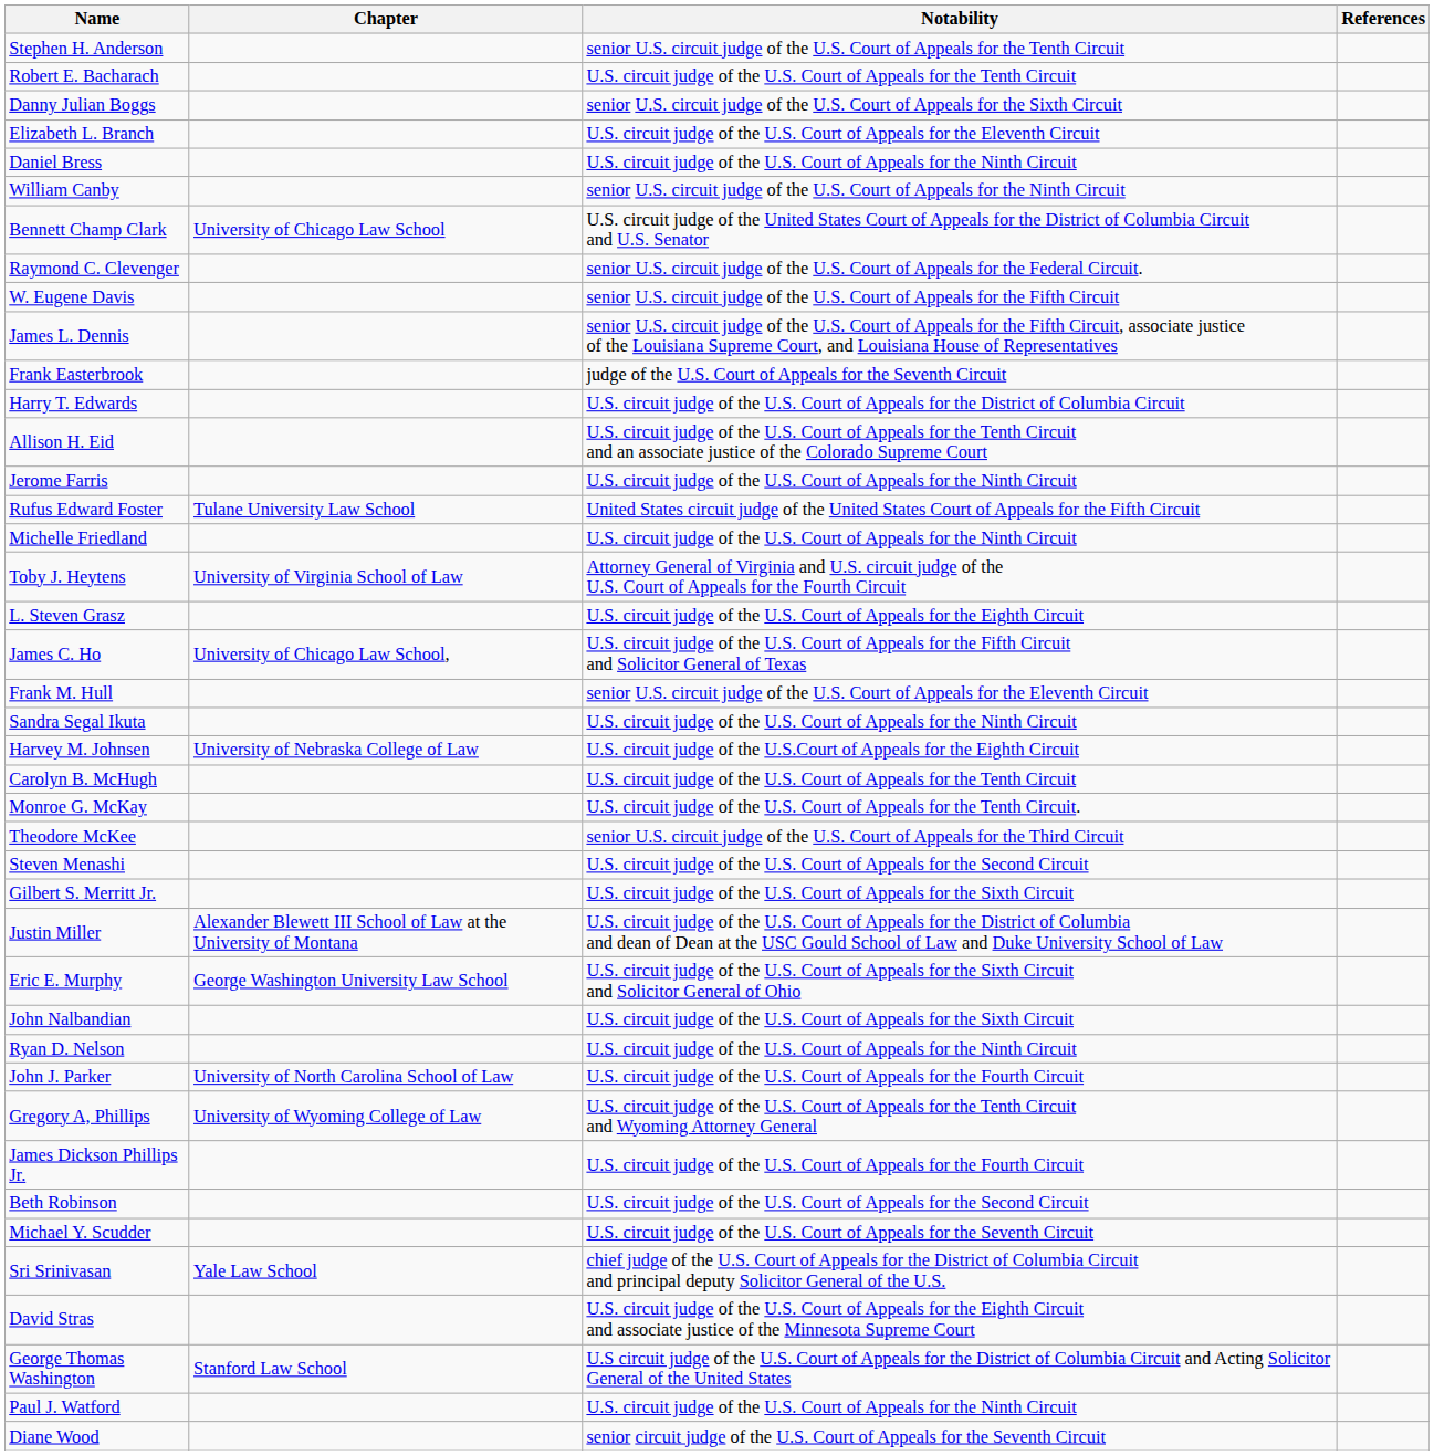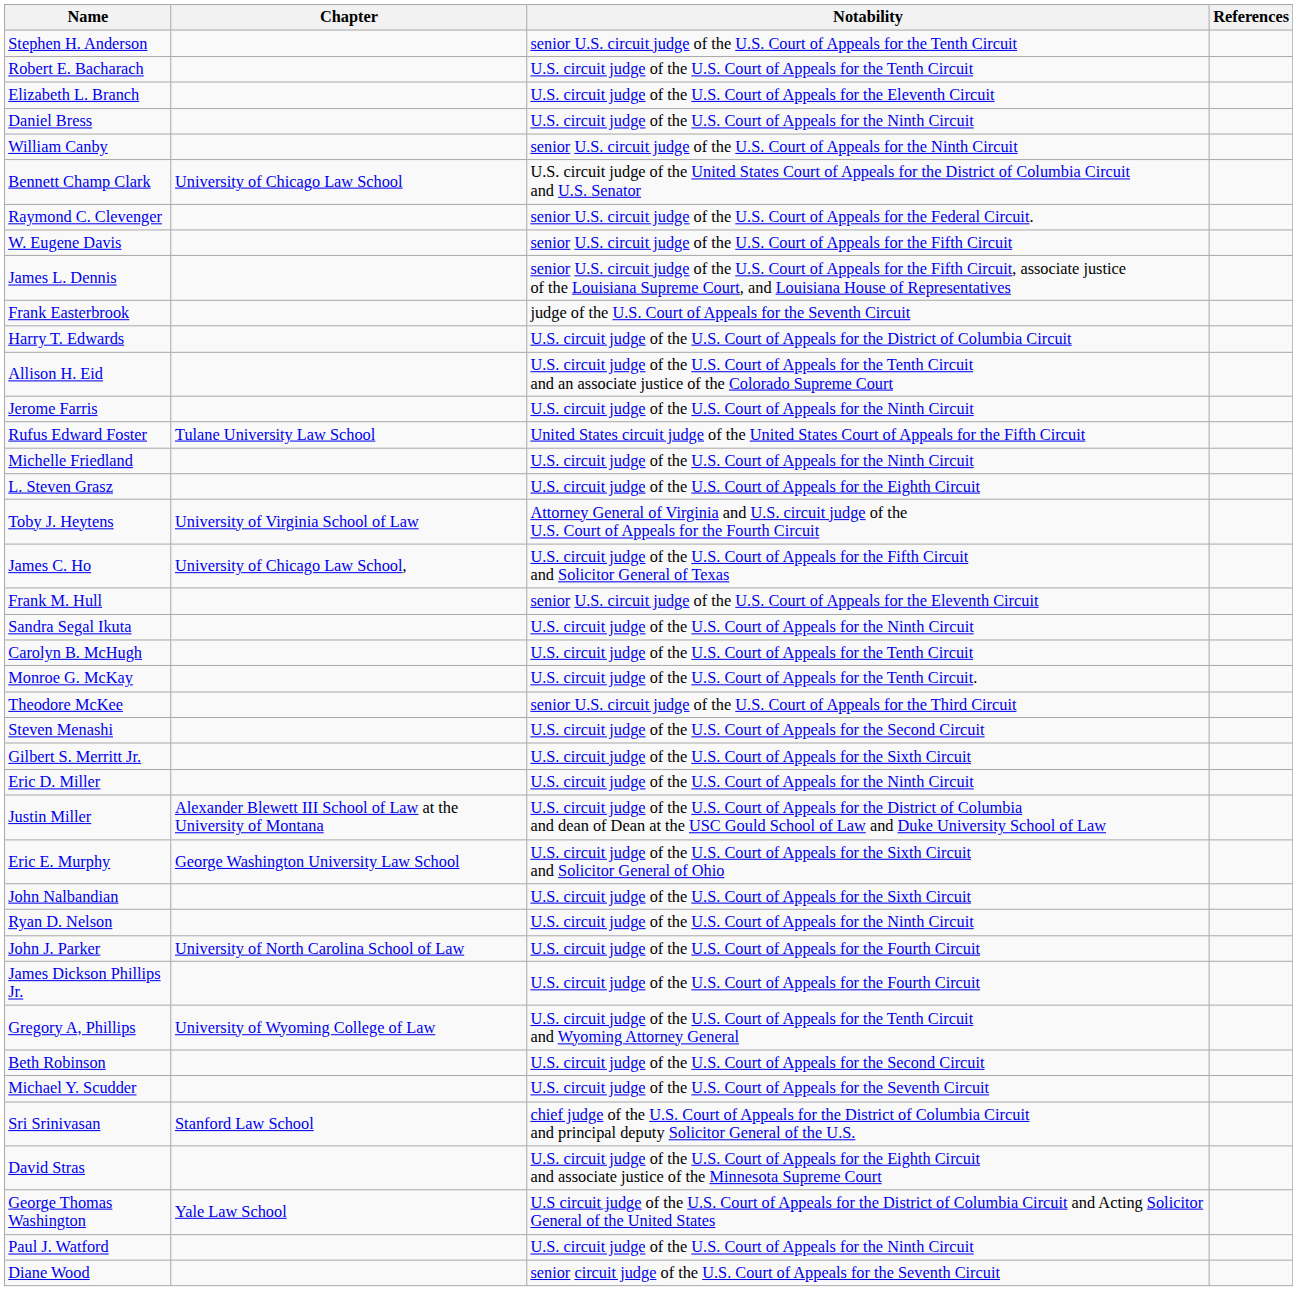 <table class="wikitable sortable" style="width:100%;">
 <tr>
 <th>Name</th>
 <th>Chapter</th>
 <th>Notability</th>
 <th>References</th>
 </tr>
 <tr>
 <td><a href='#'>Stephen H. Anderson</a></td>
 <td></td>
 <td><a href='#'>senior U.S. circuit judge</a> of the <a href='#'>U.S. Court of Appeals for the Tenth Circuit</a></td>
 <td></td>
 </tr>
 <tr>
 <td><a href='#'>Robert E. Bacharach</a></td>
 <td></td>
 <td><a href='#'>U.S. circuit judge</a> of the <a href='#'>U.S. Court of Appeals for the Tenth Circuit</a></td>
-<td></td>
-</tr>
-<tr>
-<td><a href='#'>Danny Julian Boggs</a></td>
-<td></td>
-<td><a href='#'>senior</a> <a href='#'>U.S. circuit judge</a> of the <a href='#'>U.S. Court of Appeals for the Sixth Circuit</a></td>
 <td></td>
 </tr>
 <tr>
 <td><a href='#'>Elizabeth L. Branch</a></td>
 <td></td>
 <td><a href='#'>U.S. circuit judge</a> of the <a href='#'>U.S. Court of Appeals for the Eleventh Circuit</a></td>
 <td></td>
 </tr>
 <tr>
 <td><a href='#'>Daniel Bress</a></td>
 <td></td>
 <td><a href='#'>U.S. circuit judge</a> of the <a href='#'>U.S. Court of Appeals for the Ninth Circuit</a></td>
 <td></td>
 </tr>
 <tr>
 <td><a href='#'>William Canby</a></td>
 <td></td>
 <td><a href='#'>senior</a> <a href='#'>U.S. circuit judge</a> of the <a href='#'>U.S. Court of Appeals for the Ninth Circuit</a></td>
 <td></td>
 </tr>
 <tr>
 <td><a href='#'>Bennett Champ Clark</a></td>
 <td><a href='#'>University of Chicago Law School</a></td>
 <td>U.S. circuit judge of the <a href='#'>United States Court of Appeals for the District of Columbia Circuit</a><br>and <a href='#'>U.S. Senator</a></td>
 <td></td>
 </tr>
 <tr>
 <td><a href='#'>Raymond C. Clevenger</a></td>
 <td></td>
 <td><a href='#'>senior U.S. circuit judge</a> of the <a href='#'>U.S. Court of Appeals for the Federal Circuit</a>.</td>
 <td></td>
 </tr>
 <tr>
 <td><a href='#'>W. Eugene Davis</a></td>
 <td></td>
 <td><a href='#'>senior</a> <a href='#'>U.S. circuit judge</a> of the <a href='#'>U.S. Court of Appeals for the Fifth Circuit</a></td>
 <td></td>
 </tr>
 <tr>
 <td><a href='#'>James L. Dennis</a></td>
 <td></td>
 <td><a href='#'>senior</a> <a href='#'>U.S. circuit judge</a> of the <a href='#'>U.S. Court of Appeals for the Fifth Circuit</a>, associate justice<br>of the <a href='#'>Louisiana Supreme Court</a>, and <a href='#'>Louisiana House of Representatives</a></td>
 <td></td>
 </tr>
 <tr>
 <td><a href='#'>Frank Easterbrook</a></td>
 <td></td>
 <td>judge of the <a href='#'>U.S. Court of Appeals for the Seventh Circuit</a></td>
 <td></td>
 </tr>
 <tr>
 <td><a href='#'>Harry T. Edwards</a></td>
 <td></td>
 <td><a href='#'>U.S. circuit judge</a> of the <a href='#'>U.S. Court of Appeals for the District of Columbia Circuit</a></td>
 <td></td>
 </tr>
 <tr>
 <td><a href='#'>Allison H. Eid</a></td>
 <td></td>
 <td><a href='#'>U.S. circuit judge</a> of the <a href='#'>U.S. Court of Appeals for the Tenth Circuit</a><br>and an associate justice of the <a href='#'>Colorado Supreme Court</a></td>
 <td></td>
 </tr>
 <tr>
 <td><a href='#'>Jerome Farris</a></td>
 <td></td>
 <td><a href='#'>U.S. circuit judge</a> of the <a href='#'>U.S. Court of Appeals for the Ninth Circuit</a></td>
 <td></td>
 </tr>
 <tr>
 <td><a href='#'>Rufus Edward Foster</a></td>
 <td><a href='#'>Tulane University Law School</a></td>
 <td><a href='#'>United States circuit judge</a> of the <a href='#'>United States Court of Appeals for the Fifth Circuit</a></td>
 <td></td>
 </tr>
 <tr>
 <td><a href='#'>Michelle Friedland</a></td>
 <td></td>
 <td><a href='#'>U.S. circuit judge</a> of the <a href='#'>U.S. Court of Appeals for the Ninth Circuit</a></td>
 <td></td>
 </tr>
 <tr>
+<td><a href='#'>L. Steven Grasz</a></td>
+<td></td>
+<td><a href='#'>U.S. circuit judge</a> of the <a href='#'>U.S. Court of Appeals for the Eighth Circuit</a></td>
+<td></td>
+</tr>
+<tr>
 <td><a href='#'>Toby J. Heytens</a></td>
 <td><a href='#'>University of Virginia School of Law</a></td>
 <td><a href='#'>Attorney General of Virginia</a> and <a href='#'>U.S. circuit judge</a> of the<br><a href='#'>U.S. Court of Appeals for the Fourth Circuit</a></td>
-<td></td>
-</tr>
-<tr>
-<td><a href='#'>L. Steven Grasz</a></td>
-<td></td>
-<td><a href='#'>U.S. circuit judge</a> of the <a href='#'>U.S. Court of Appeals for the Eighth Circuit</a></td>
 <td></td>
 </tr>
 <tr>
 <td><a href='#'>James C. Ho</a></td>
 <td><a href='#'>University of Chicago Law School</a>,</td>
 <td><a href='#'>U.S. circuit judge</a> of the <a href='#'>U.S. Court of Appeals for the Fifth Circuit</a><br>and <a href='#'>Solicitor General of Texas</a></td>
 <td></td>
 </tr>
 <tr>
 <td><a href='#'>Frank M. Hull</a></td>
 <td></td>
 <td><a href='#'>senior</a> <a href='#'>U.S. circuit judge</a> of the <a href='#'>U.S. Court of Appeals for the Eleventh Circuit</a></td>
 <td></td>
 </tr>
 <tr>
 <td><a href='#'>Sandra Segal Ikuta</a></td>
 <td></td>
 <td><a href='#'>U.S. circuit judge</a> of the <a href='#'>U.S. Court of Appeals for the Ninth Circuit</a></td>
-<td></td>
-</tr>
-<tr>
-<td><a href='#'>Harvey M. Johnsen</a></td>
-<td><a href='#'>University of Nebraska College of Law</a></td>
-<td><a href='#'>U.S. circuit judge</a> of the <a href='#'>U.S.Court of Appeals for the Eighth Circuit</a></td>
 <td></td>
 </tr>
 <tr>
 <td><a href='#'>Carolyn B. McHugh</a></td>
 <td></td>
 <td><a href='#'>U.S. circuit judge</a> of the <a href='#'>U.S. Court of Appeals for the Tenth Circuit</a></td>
 <td></td>
 </tr>
 <tr>
 <td><a href='#'>Monroe G. McKay</a></td>
 <td></td>
 <td><a href='#'>U.S. circuit judge</a> of the <a href='#'>U.S. Court of Appeals for the Tenth Circuit</a>.</td>
 <td></td>
 </tr>
 <tr>
 <td><a href='#'>Theodore McKee</a></td>
 <td></td>
 <td><a href='#'>senior U.S. circuit judge</a> of the <a href='#'>U.S. Court of Appeals for the Third Circuit</a></td>
 <td></td>
 </tr>
 <tr>
 <td><a href='#'>Steven Menashi</a></td>
 <td></td>
 <td><a href='#'>U.S. circuit judge</a> of the <a href='#'>U.S. Court of Appeals for the Second Circuit</a></td>
 <td></td>
 </tr>
 <tr>
 <td><a href='#'>Gilbert S. Merritt Jr.</a></td>
 <td></td>
 <td><a href='#'>U.S. circuit judge</a> of the <a href='#'>U.S. Court of Appeals for the Sixth Circuit</a></td>
 <td></td>
 </tr>
 <tr>
+<td><a href='#'>Eric D. Miller</a></td>
+<td></td>
+<td><a href='#'>U.S. circuit judge</a> of the <a href='#'>U.S. Court of Appeals for the Ninth Circuit</a></td>
+<td></td>
+</tr>
+<tr>
 <td><a href='#'>Justin Miller</a></td>
 <td><a href='#'>Alexander Blewett III School of Law</a> at the <a href='#'>University of Montana</a></td>
 <td><a href='#'>U.S. circuit judge</a>  of the <a href='#'>U.S. Court of Appeals for the District of Columbia</a><br>and dean of Dean at the <a href='#'>USC Gould School of Law</a> and <a href='#'>Duke University School of Law</a></td>
 <td></td>
 </tr>
 <tr>
 <td><a href='#'>Eric E. Murphy</a></td>
 <td><a href='#'>George Washington University Law School</a></td>
 <td><a href='#'>U.S. circuit judge</a> of the <a href='#'>U.S. Court of Appeals for the Sixth Circuit</a><br>and <a href='#'>Solicitor General of Ohio</a></td>
 <td></td>
 </tr>
 <tr>
 <td><a href='#'>John Nalbandian</a></td>
 <td></td>
 <td><a href='#'>U.S. circuit judge</a> of the <a href='#'>U.S. Court of Appeals for the Sixth Circuit</a></td>
 <td></td>
 </tr>
 <tr>
 <td><a href='#'>Ryan D. Nelson</a></td>
 <td></td>
 <td><a href='#'>U.S. circuit judge</a> of the <a href='#'>U.S. Court of Appeals for the Ninth Circuit</a></td>
 <td></td>
 </tr>
 <tr>
 <td><a href='#'>John J. Parker</a></td>
 <td><a href='#'>University of North Carolina School of Law</a></td>
 <td><a href='#'>U.S. circuit judge</a> of the <a href='#'>U.S. Court of Appeals for the Fourth Circuit</a></td>
 <td></td>
 </tr>
 <tr>
+<td><a href='#'>James Dickson Phillips Jr.</a></td>
+<td></td>
+<td><a href='#'>U.S. circuit judge</a> of the <a href='#'>U.S. Court of Appeals for the Fourth Circuit</a></td>
+<td></td>
+</tr>
+<tr>
 <td><a href='#'>Gregory A, Phillips</a></td>
 <td><a href='#'>University of Wyoming College of Law</a></td>
 <td><a href='#'>U.S. circuit judge</a> of the <a href='#'>U.S. Court of Appeals for the Tenth Circuit</a><br>and <a href='#'>Wyoming Attorney General</a></td>
-<td></td>
-</tr>
-<tr>
-<td><a href='#'>James Dickson Phillips Jr.</a></td>
-<td></td>
-<td><a href='#'>U.S. circuit judge</a> of the <a href='#'>U.S. Court of Appeals for the Fourth Circuit</a></td>
 <td></td>
 </tr>
 <tr>
 <td><a href='#'>Beth Robinson</a></td>
 <td></td>
 <td><a href='#'>U.S. circuit judge</a> of the <a href='#'>U.S. Court of Appeals for the Second Circuit</a></td>
 <td></td>
 </tr>
 <tr>
 <td><a href='#'>Michael Y. Scudder</a></td>
 <td></td>
 <td><a href='#'>U.S. circuit judge</a> of the <a href='#'>U.S. Court of Appeals for the Seventh Circuit</a></td>
 <td></td>
 </tr>
 <tr>
 <td><a href='#'>Sri Srinivasan</a></td>
-<td><a href='#'>Yale Law School</a></td>
+<td><a href='#'>Stanford Law School</a></td>
 <td><a href='#'>chief judge</a> of the <a href='#'>U.S. Court of Appeals for the District of Columbia Circuit</a><br>and principal deputy <a href='#'>Solicitor General of the U.S.</a></td>
 <td></td>
 </tr>
 <tr>
 <td><a href='#'>David Stras</a></td>
 <td></td>
 <td><a href='#'>U.S. circuit judge</a> of the <a href='#'>U.S. Court of Appeals for the Eighth Circuit</a><br>and associate justice of the <a href='#'>Minnesota Supreme Court</a></td>
 <td></td>
 </tr>
 <tr>
 <td><a href='#'>George Thomas Washington</a></td>
-<td><a href='#'>Stanford Law School</a></td>
+<td><a href='#'>Yale Law School</a></td>
 <td><a href='#'>U.S circuit judge</a> of the <a href='#'>U.S. Court of Appeals for the District of Columbia Circuit</a> and Acting <a href='#'>Solicitor General of the United States</a></td>
 <td></td>
 </tr>
 <tr>
 <td><a href='#'>Paul J. Watford</a></td>
 <td></td>
 <td><a href='#'>U.S. circuit judge</a> of the <a href='#'>U.S. Court of Appeals for the Ninth Circuit</a></td>
 <td></td>
 </tr>
 <tr>
 <td><a href='#'>Diane Wood</a></td>
 <td></td>
 <td><a href='#'>senior</a> <a href='#'>circuit judge</a> of the <a href='#'>U.S. Court of Appeals for the Seventh Circuit</a></td>
 <td></td>
 </tr>
 </table>
